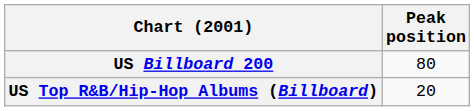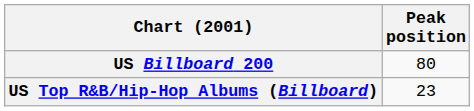 <table class="wikitable sortable plainrowheaders" style="text-align:center">
 <tr>
 <th scope="col">Chart (2001)</th>
 <th scope="col">Peak<br>position</th>
 </tr>
 <tr>
 <th scope="row">US <a href='#'><em>Billboard</em> 200</a></th>
 <td>80</td>
 </tr>
 <tr>
 <th scope="row">US <a href='#'>Top R&B/Hip-Hop Albums</a> (<em><a href='#'>Billboard</a></em>)</th>
-<td>20</td>
+<td>23</td>
 </tr>
 </table>
